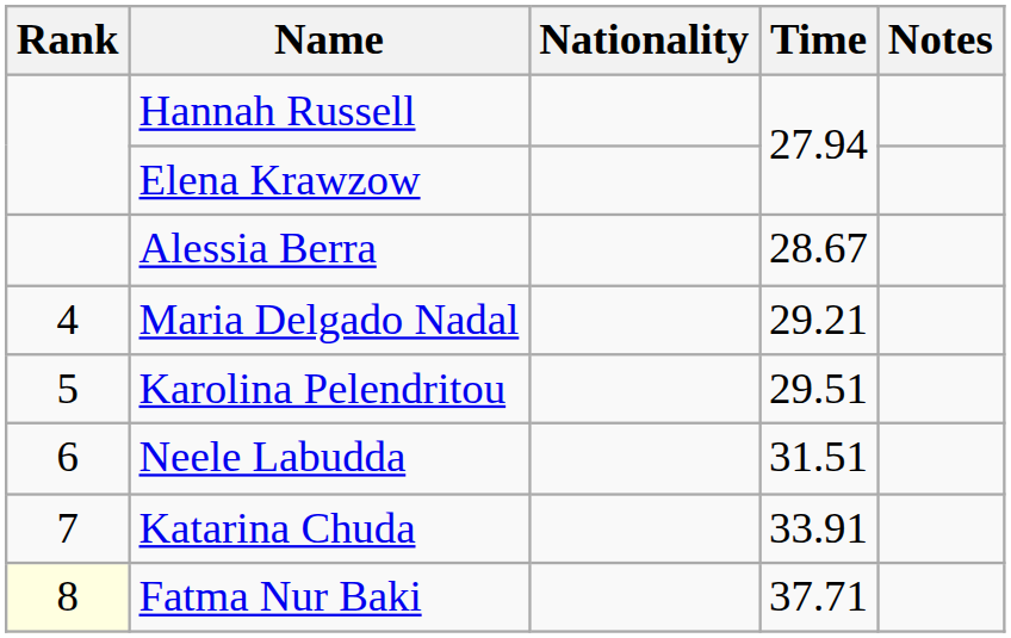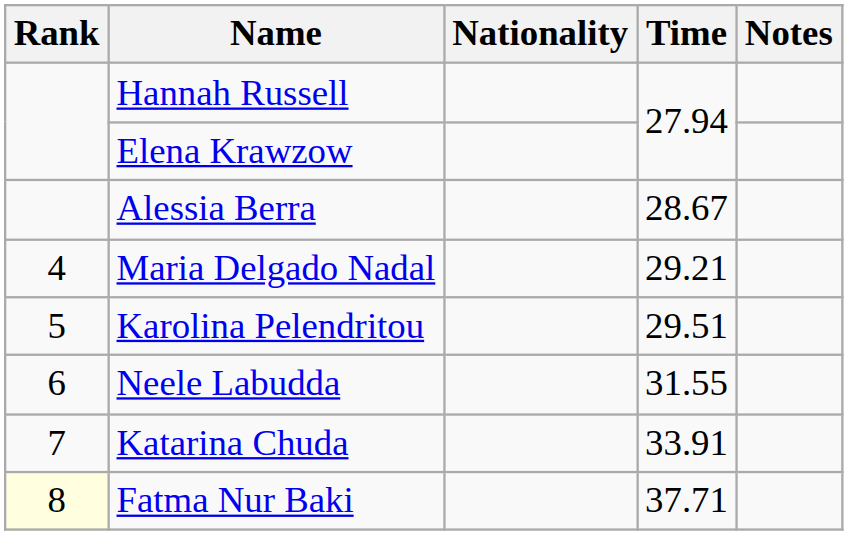 <table class="wikitable sortable" style="text-align:center">
 <tr>
 <th>Rank</th>
 <th>Name</th>
 <th>Nationality</th>
 <th>Time</th>
 <th>Notes</th>
 </tr>
 <tr>
 <td rowspan=2></td>
 <td align=left><a href='#'>Hannah Russell</a></td>
 <td align=left></td>
 <td rowspan=2>27.94</td>
 <td></td>
 </tr>
 <tr>
 <td align=left><a href='#'>Elena Krawzow</a></td>
 <td align=left></td>
 <td></td>
 </tr>
 <tr>
 <td></td>
 <td align=left><a href='#'>Alessia Berra</a></td>
 <td align=left></td>
 <td>28.67</td>
 <td></td>
 </tr>
 <tr>
 <td>4</td>
 <td align=left><a href='#'>Maria Delgado Nadal</a></td>
 <td align=left></td>
 <td>29.21</td>
 <td></td>
 </tr>
 <tr>
 <td>5</td>
 <td align=left><a href='#'>Karolina Pelendritou</a></td>
 <td align=left></td>
 <td>29.51</td>
 <td></td>
 </tr>
 <tr>
 <td>6</td>
 <td align=left><a href='#'>Neele Labudda</a></td>
 <td align=left></td>
-<td>31.51</td>
+<td>31.55</td>
 <td></td>
 </tr>
 <tr>
 <td>7</td>
 <td align=left><a href='#'>Katarina Chuda</a></td>
 <td align=left></td>
 <td>33.91</td>
 <td></td>
 </tr>
 <tr>
 <td style="background: lightyellow;">8</td>
 <td align=left><a href='#'>Fatma Nur Baki</a></td>
 <td align=left></td>
 <td>37.71</td>
 <td></td>
 </tr>
 </table>
